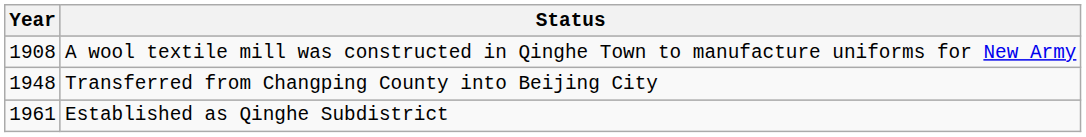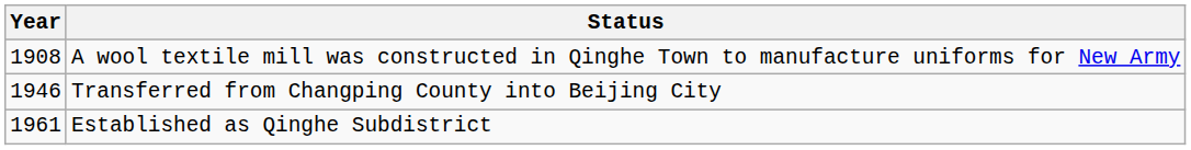 <table class="wikitable">
 <tr>
 <th>Year</th>
 <th>Status</th>
 </tr>
 <tr>
 <td>1908</td>
 <td>A wool textile mill was constructed in Qinghe Town to manufacture uniforms for <a href='#'>New Army</a></td>
 </tr>
 <tr>
-<td>1948</td>
+<td>1946</td>
 <td>Transferred from Changping County into Beijing City</td>
 </tr>
 <tr>
 <td>1961</td>
 <td>Established as Qinghe Subdistrict</td>
 </tr>
 </table>
